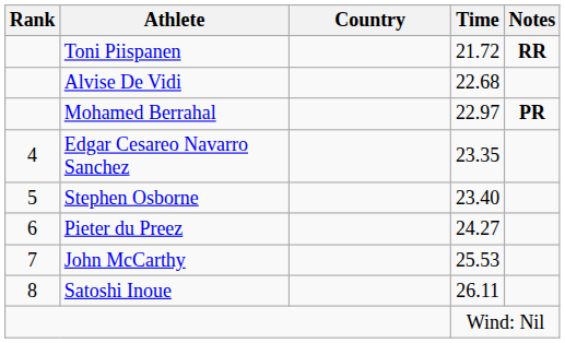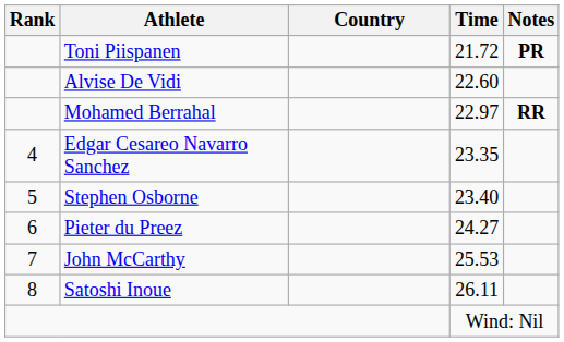 <table class="wikitable sortable" style="text-align:center">
 <tr>
 <th>Rank</th>
 <th style="width:180px">Athlete</th>
 <th style="width:125px">Country</th>
 <th>Time</th>
 <th>Notes</th>
 </tr>
 <tr>
 <td></td>
 <td style="text-align:left;"><a href='#'>Toni Piispanen</a></td>
 <td style="text-align:left;"></td>
 <td>21.72</td>
-<td><strong>RR</strong></td>
+<td><strong>PR</strong></td>
 </tr>
 <tr>
 <td></td>
 <td style="text-align:left;"><a href='#'>Alvise De Vidi</a></td>
 <td style="text-align:left;"></td>
-<td>22.68</td>
+<td>22.60</td>
 <td></td>
 </tr>
 <tr>
 <td></td>
 <td style="text-align:left;"><a href='#'>Mohamed Berrahal</a></td>
 <td style="text-align:left;"></td>
 <td>22.97</td>
-<td><strong>PR</strong></td>
+<td><strong>RR</strong></td>
 </tr>
 <tr>
 <td>4</td>
 <td style="text-align:left;"><a href='#'>Edgar Cesareo Navarro Sanchez</a></td>
 <td style="text-align:left;"></td>
 <td>23.35</td>
 <td></td>
 </tr>
 <tr>
 <td>5</td>
 <td style="text-align:left;"><a href='#'>Stephen Osborne</a></td>
 <td style="text-align:left;"></td>
 <td>23.40</td>
 <td></td>
 </tr>
 <tr>
 <td>6</td>
 <td style="text-align:left;"><a href='#'>Pieter du Preez</a></td>
 <td style="text-align:left;"></td>
 <td>24.27</td>
 <td></td>
 </tr>
 <tr>
 <td>7</td>
 <td style="text-align:left;"><a href='#'>John McCarthy</a></td>
 <td style="text-align:left;"></td>
 <td>25.53</td>
 <td></td>
 </tr>
 <tr>
 <td>8</td>
 <td style="text-align:left;"><a href='#'>Satoshi Inoue</a></td>
 <td style="text-align:left;"></td>
 <td>26.11</td>
 <td></td>
 </tr>
 <tr class="sortbottom">
 <td colspan="3"></td>
 <td colspan="2">Wind: Nil</td>
 </tr>
 </table>
